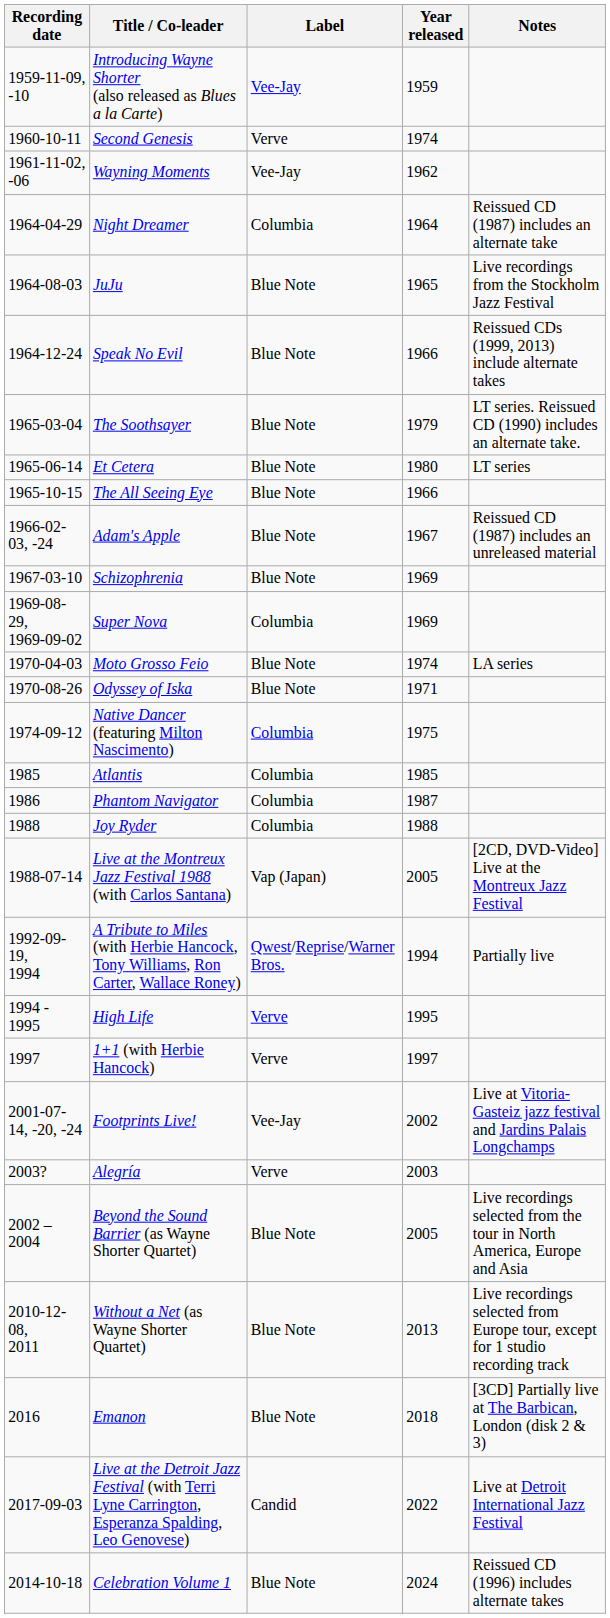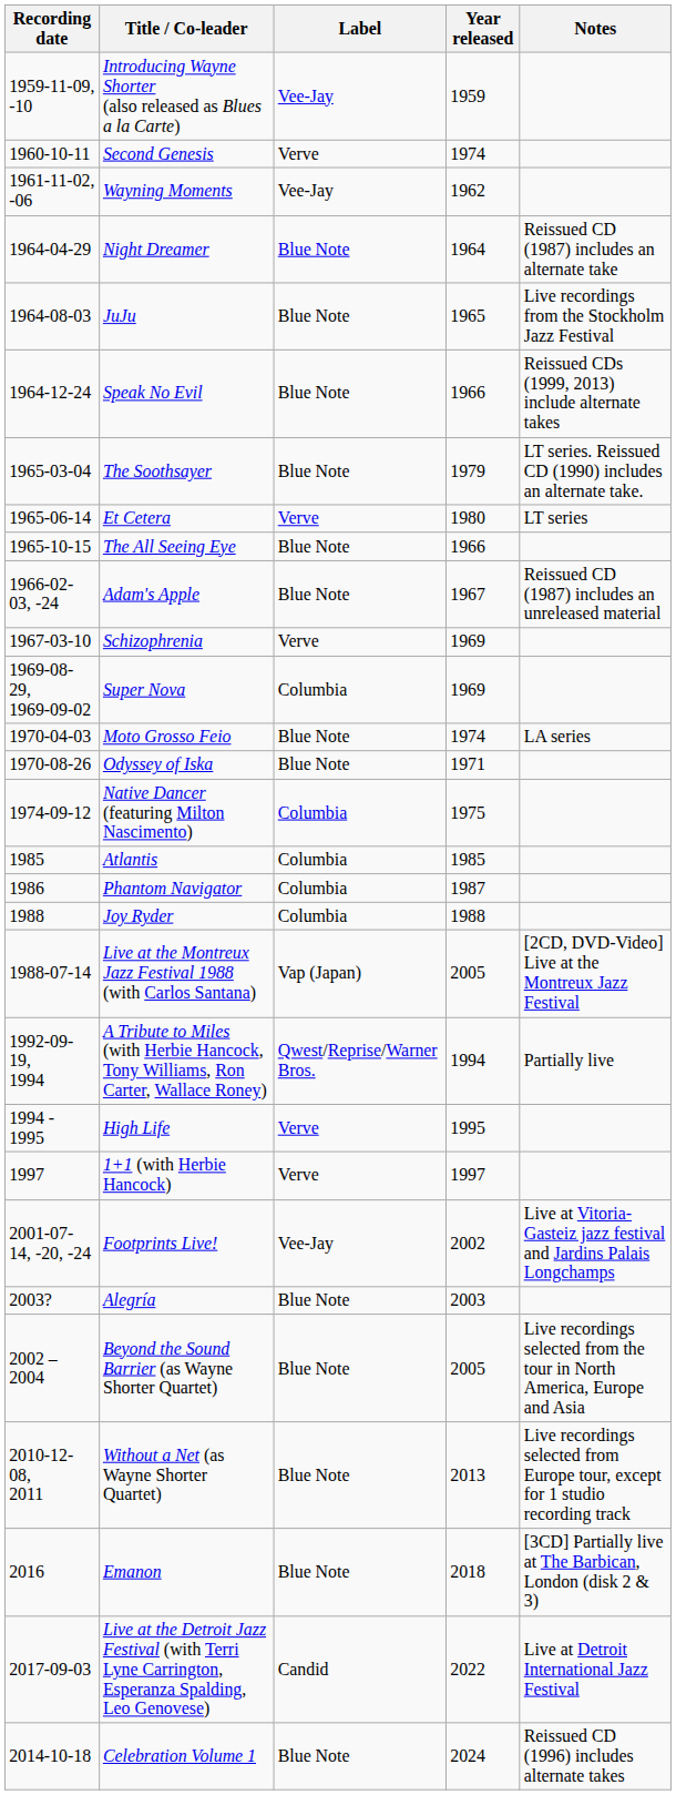 <table class="wikitable sortable">
 <tr>
 <th scope="col">Recording date</th>
 <th scope="col">Title / Co-leader</th>
 <th scope="col">Label</th>
 <th scope="col">Year released</th>
 <th scope="col">Notes</th>
 </tr>
 <tr>
 <td>1959-11-09, -10</td>
 <td><em><a href='#'>Introducing Wayne Shorter</a></em> <br>(also released as <em>Blues a la Carte</em>)</td>
 <td><a href='#'>Vee-Jay</a></td>
 <td>1959</td>
 <td></td>
 </tr>
 <tr>
 <td>1960-10-11</td>
 <td><em><a href='#'>Second Genesis</a></em></td>
 <td>Verve</td>
 <td>1974</td>
 <td></td>
 </tr>
 <tr>
 <td>1961-11-02, -06</td>
 <td><em><a href='#'>Wayning Moments</a></em></td>
 <td>Vee-Jay</td>
 <td>1962</td>
 <td></td>
 </tr>
 <tr>
 <td>1964-04-29</td>
 <td><em><a href='#'>Night Dreamer</a></em></td>
-<td>Columbia</td>
+<td><a href='#'>Blue Note</a></td>
 <td>1964</td>
 <td>Reissued CD (1987) includes an alternate take</td>
 </tr>
 <tr>
 <td>1964-08-03</td>
 <td><em><a href='#'>JuJu</a></em></td>
 <td>Blue Note</td>
 <td>1965</td>
 <td>Live recordings from the Stockholm Jazz Festival</td>
 </tr>
 <tr>
 <td>1964-12-24</td>
 <td><em><a href='#'>Speak No Evil</a></em></td>
 <td>Blue Note</td>
 <td>1966</td>
 <td>Reissued CDs (1999, 2013) include alternate takes</td>
 </tr>
 <tr>
 <td>1965-03-04</td>
 <td><em><a href='#'>The Soothsayer</a></em></td>
 <td>Blue Note</td>
 <td>1979</td>
 <td>LT series. Reissued CD (1990) includes an alternate take.</td>
 </tr>
 <tr>
 <td>1965-06-14</td>
 <td><em><a href='#'>Et Cetera</a></em></td>
-<td>Blue Note</td>
+<td><a href='#'>Verve</a></td>
 <td>1980</td>
 <td>LT series</td>
 </tr>
 <tr>
 <td>1965-10-15</td>
 <td><em><a href='#'>The All Seeing Eye</a></em></td>
 <td>Blue Note</td>
 <td>1966</td>
 <td></td>
 </tr>
 <tr>
 <td>1966-02-03, -24</td>
 <td><em><a href='#'>Adam's Apple</a></em></td>
 <td>Blue Note</td>
 <td>1967</td>
 <td>Reissued CD (1987) includes an unreleased material</td>
 </tr>
 <tr>
 <td>1967-03-10</td>
 <td><em><a href='#'>Schizophrenia</a></em></td>
-<td>Blue Note</td>
+<td>Verve</td>
 <td>1969</td>
 <td></td>
 </tr>
 <tr>
 <td>1969-08-29, <br>1969-09-02</td>
 <td><em><a href='#'>Super Nova</a></em></td>
 <td>Columbia</td>
 <td>1969</td>
 <td></td>
 </tr>
 <tr>
 <td>1970-04-03</td>
 <td><em><a href='#'>Moto Grosso Feio</a></em></td>
 <td>Blue Note</td>
 <td>1974</td>
 <td>LA series</td>
 </tr>
 <tr>
 <td>1970-08-26</td>
 <td><em><a href='#'>Odyssey of Iska</a></em></td>
 <td>Blue Note</td>
 <td>1971</td>
 <td></td>
 </tr>
 <tr>
 <td>1974-09-12</td>
 <td><em><a href='#'>Native Dancer</a></em> (featuring <a href='#'>Milton Nascimento</a>)</td>
 <td><a href='#'>Columbia</a></td>
 <td>1975</td>
 <td></td>
 </tr>
 <tr>
 <td>1985</td>
 <td><em><a href='#'>Atlantis</a></em></td>
 <td>Columbia</td>
 <td>1985</td>
 <td></td>
 </tr>
 <tr>
 <td>1986</td>
 <td><em><a href='#'>Phantom Navigator</a></em></td>
 <td>Columbia</td>
 <td>1987</td>
 <td></td>
 </tr>
 <tr>
 <td>1988</td>
 <td><em><a href='#'>Joy Ryder</a></em></td>
 <td>Columbia</td>
 <td>1988</td>
 <td></td>
 </tr>
 <tr>
 <td>1988-07-14</td>
 <td><em><a href='#'>Live at the Montreux Jazz Festival 1988</a></em> (with <a href='#'>Carlos Santana</a>)</td>
 <td>Vap (Japan)</td>
 <td>2005</td>
 <td>[2CD, DVD-Video] Live at the <a href='#'>Montreux Jazz Festival</a></td>
 </tr>
 <tr>
 <td>1992-09-19, <br>1994</td>
 <td><em><a href='#'>A Tribute to Miles</a></em> (with <a href='#'>Herbie Hancock</a>, <a href='#'>Tony Williams</a>, <a href='#'>Ron Carter</a>, <a href='#'>Wallace Roney</a>)</td>
 <td><a href='#'>Qwest</a>/<a href='#'>Reprise</a>/<a href='#'>Warner Bros.</a></td>
 <td>1994</td>
 <td>Partially live</td>
 </tr>
 <tr>
 <td>1994 - <br>1995</td>
 <td><em><a href='#'>High Life</a></em></td>
 <td><a href='#'>Verve</a></td>
 <td>1995</td>
 <td></td>
 </tr>
 <tr>
 <td>1997</td>
 <td><em><a href='#'>1+1</a></em> (with <a href='#'>Herbie Hancock</a>)</td>
 <td>Verve</td>
 <td>1997</td>
 <td></td>
 </tr>
 <tr>
 <td>2001-07-14, -20, -24</td>
 <td><em><a href='#'>Footprints Live!</a></em></td>
 <td>Vee-Jay</td>
 <td>2002</td>
 <td>Live at <a href='#'>Vitoria-Gasteiz jazz festival</a> and <a href='#'>Jardins Palais Longchamps</a></td>
 </tr>
 <tr>
 <td>2003?</td>
 <td><em><a href='#'>Alegría</a></em></td>
-<td>Verve</td>
+<td>Blue Note</td>
 <td>2003</td>
 <td></td>
 </tr>
 <tr>
 <td>2002 – <br>2004</td>
 <td><em><a href='#'>Beyond the Sound Barrier</a></em> (as Wayne Shorter Quartet)</td>
 <td>Blue Note</td>
 <td>2005</td>
 <td>Live recordings selected from the tour in North America, Europe and Asia</td>
 </tr>
 <tr>
 <td>2010-12-08, <br>2011</td>
 <td><em><a href='#'>Without a Net</a></em> (as Wayne Shorter Quartet)</td>
 <td>Blue Note</td>
 <td>2013</td>
 <td>Live recordings selected from Europe tour, except for 1 studio recording track</td>
 </tr>
 <tr>
 <td>2016</td>
 <td><em><a href='#'>Emanon</a></em></td>
 <td>Blue Note</td>
 <td>2018</td>
 <td>[3CD] Partially live at <a href='#'>The Barbican</a>, London (disk 2 & 3)</td>
 </tr>
 <tr>
 <td>2017-09-03</td>
 <td><em><a href='#'>Live at the Detroit Jazz Festival</a></em> (with <a href='#'>Terri Lyne Carrington</a>, <a href='#'>Esperanza Spalding</a>, <a href='#'>Leo Genovese</a>)</td>
 <td>Candid</td>
 <td>2022</td>
 <td>Live at <a href='#'>Detroit International Jazz Festival</a></td>
 </tr>
 <tr>
 <td>2014-10-18 <br></td>
 <td><em><a href='#'>Celebration Volume 1</a></em></td>
 <td>Blue Note</td>
 <td>2024</td>
 <td>Reissued CD (1996) includes alternate takes</td>
 </tr>
 </table>
